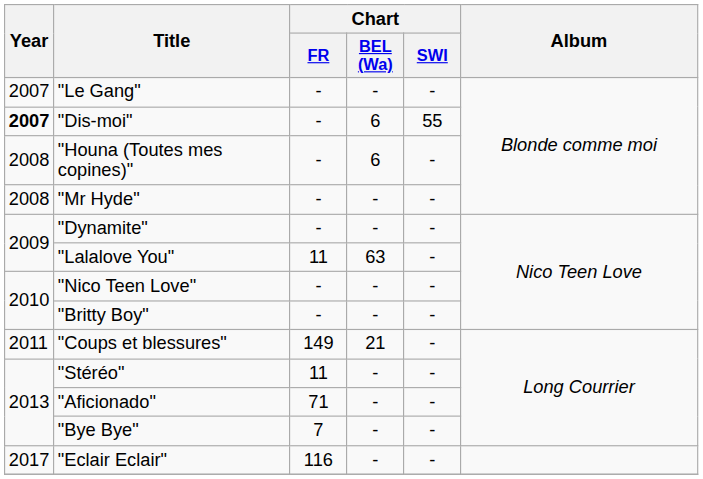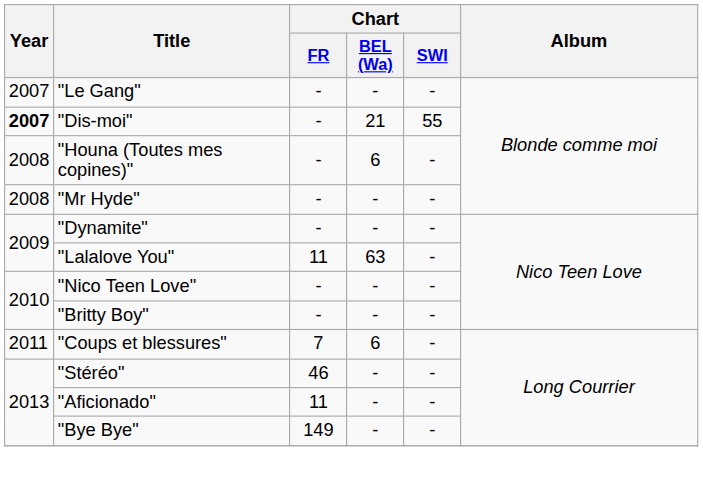 <table class="wikitable">
 <tr>
 <th rowspan="2" width="33">Year</th>
 <th rowspan="2" width="200">Title</th>
 <th colspan="3">Chart</th>
 <th rowspan="2" width="200">Album</th>
 </tr>
 <tr>
 <th style="width:3em;font-size:90%"><a href='#'>FR</a></th>
 <th style="width:3em;font-size:90%"><a href='#'>BEL (Wa)</a></th>
 <th style="width:3em;font-size:90%"><a href='#'>SWI</a></th>
 </tr>
 <tr>
 <td>2007</td>
 <td>"Le Gang"</td>
 <td align="center">-</td>
 <td align="center">-</td>
 <td align="center">-</td>
 <td align="center" rowspan=4><em>Blonde comme moi</em></td>
 </tr>
 <tr>
 <td><strong>2007</strong></td>
 <td>"Dis-moi"</td>
 <td align="center">-</td>
-<td align="center">6</td>
+<td align="center">21</td>
 <td align="center">55</td>
 </tr>
 <tr>
 <td>2008</td>
 <td>"Houna (Toutes mes copines)"</td>
 <td align="center">-</td>
 <td align="center">6</td>
 <td align="center">-</td>
 </tr>
 <tr>
 <td>2008</td>
 <td>"Mr Hyde"</td>
 <td align="center">-</td>
 <td align="center">-</td>
 <td align="center">-</td>
 </tr>
 <tr>
 <td rowspan=2>2009</td>
 <td>"Dynamite"</td>
 <td align="center">-</td>
 <td align="center">-</td>
 <td align="center">-</td>
 <td align="center" rowspan=4><em>Nico Teen Love</em></td>
 </tr>
 <tr>
 <td>"Lalalove You"</td>
 <td align="center">11</td>
 <td align="center">63</td>
 <td align="center">-</td>
 </tr>
 <tr>
 <td rowspan=2>2010</td>
 <td>"Nico Teen Love"</td>
 <td align="center">-</td>
 <td align="center">-</td>
 <td align="center">-</td>
 </tr>
 <tr>
 <td>"Britty Boy"</td>
 <td align="center">-</td>
 <td align="center">-</td>
 <td align="center">-</td>
 </tr>
 <tr>
 <td>2011</td>
 <td>"Coups et blessures"</td>
-<td align="center">149</td>
-<td align="center">21</td>
+<td align="center">7</td>
+<td align="center">6</td>
 <td align="center">-</td>
 <td align="center" rowspan=4><em>Long Courrier</em></td>
 </tr>
 <tr>
 <td rowspan=3>2013</td>
 <td>"Stéréo"</td>
+<td align="center">46</td>
+<td align="center">-</td>
+<td align="center">-</td>
+</tr>
+<tr>
+<td>"Aficionado"</td>
 <td align="center">11</td>
 <td align="center">-</td>
 <td align="center">-</td>
 </tr>
 <tr>
-<td>"Aficionado"</td>
-<td align="center">71</td>
+<td>"Bye Bye"</td>
+<td align="center">149</td>
 <td align="center">-</td>
 <td align="center">-</td>
 </tr>
 <tr>
-<td>"Bye Bye"</td>
-<td align="center">7</td>
-<td align="center">-</td>
-<td align="center">-</td>
-</tr>
-<tr>
-<td>2017</td>
-<td>"Eclair Eclair"</td>
-<td align="center">116<br></td>
-<td align="center">-</td>
-<td align="center">-</td>
-<td align="center"></td>
-</tr>
-<tr>
 </tr>
 </table>
